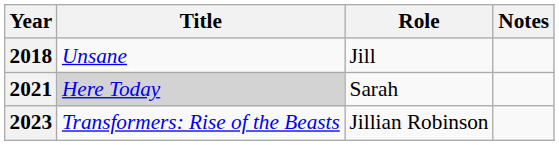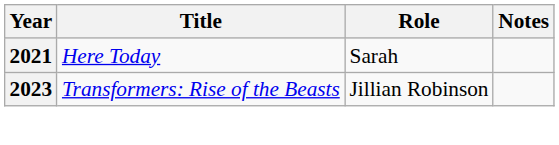 <table class="wikitable plainrowheaders sortable">
 <tr>
 <th scope="col">Year</th>
 <th scope="col">Title</th>
 <th scope="col">Role</th>
 <th class="unsortable">Notes</th>
 </tr>
 <tr>
-<th scope="row">2018</th>
-<td><em><a href='#'>Unsane</a></em></td>
-<td>Jill</td>
-<td></td>
-</tr>
-<tr>
 <th scope="row">2021</th>
-<td style="background: lightgrey;"><em><a href='#'>Here Today</a></em></td>
+<td><em><a href='#'>Here Today</a></em></td>
 <td>Sarah</td>
 <td></td>
 </tr>
 <tr>
 <th scope="row">2023</th>
 <td><em><a href='#'>Transformers: Rise of the Beasts</a></em></td>
 <td>Jillian Robinson</td>
 <td></td>
 </tr>
 </table>
